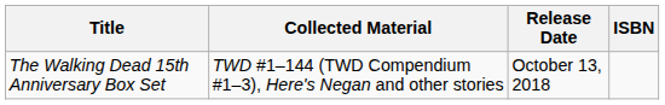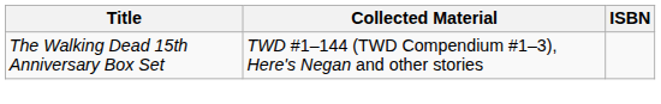 <table class="wikitable">
 <tr>
 <th>Title</th>
 <th>Collected Material</th>
-<th>Release Date</th>
 <th>ISBN</th>
 </tr>
 <tr>
 <td><em>The Walking Dead 15th Anniversary Box Set</em></td>
 <td><em>TWD</em> #1–144 (TWD Compendium #1–3), <em>Here's Negan</em> and other stories</td>
-<td>October 13, 2018</td>
 <td></td>
 </tr>
 </table>
